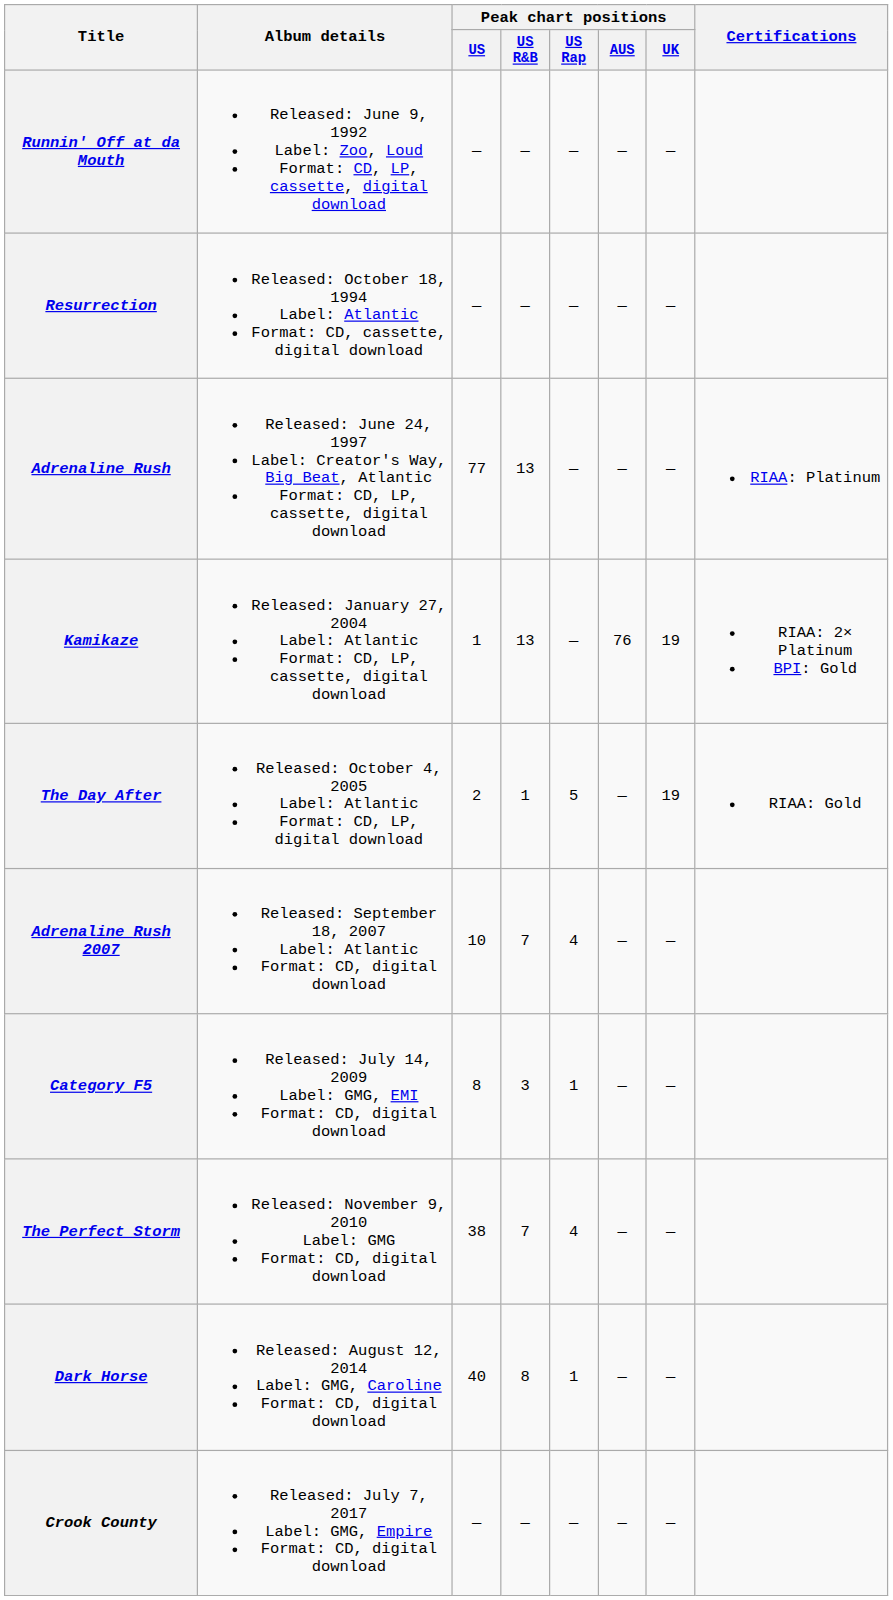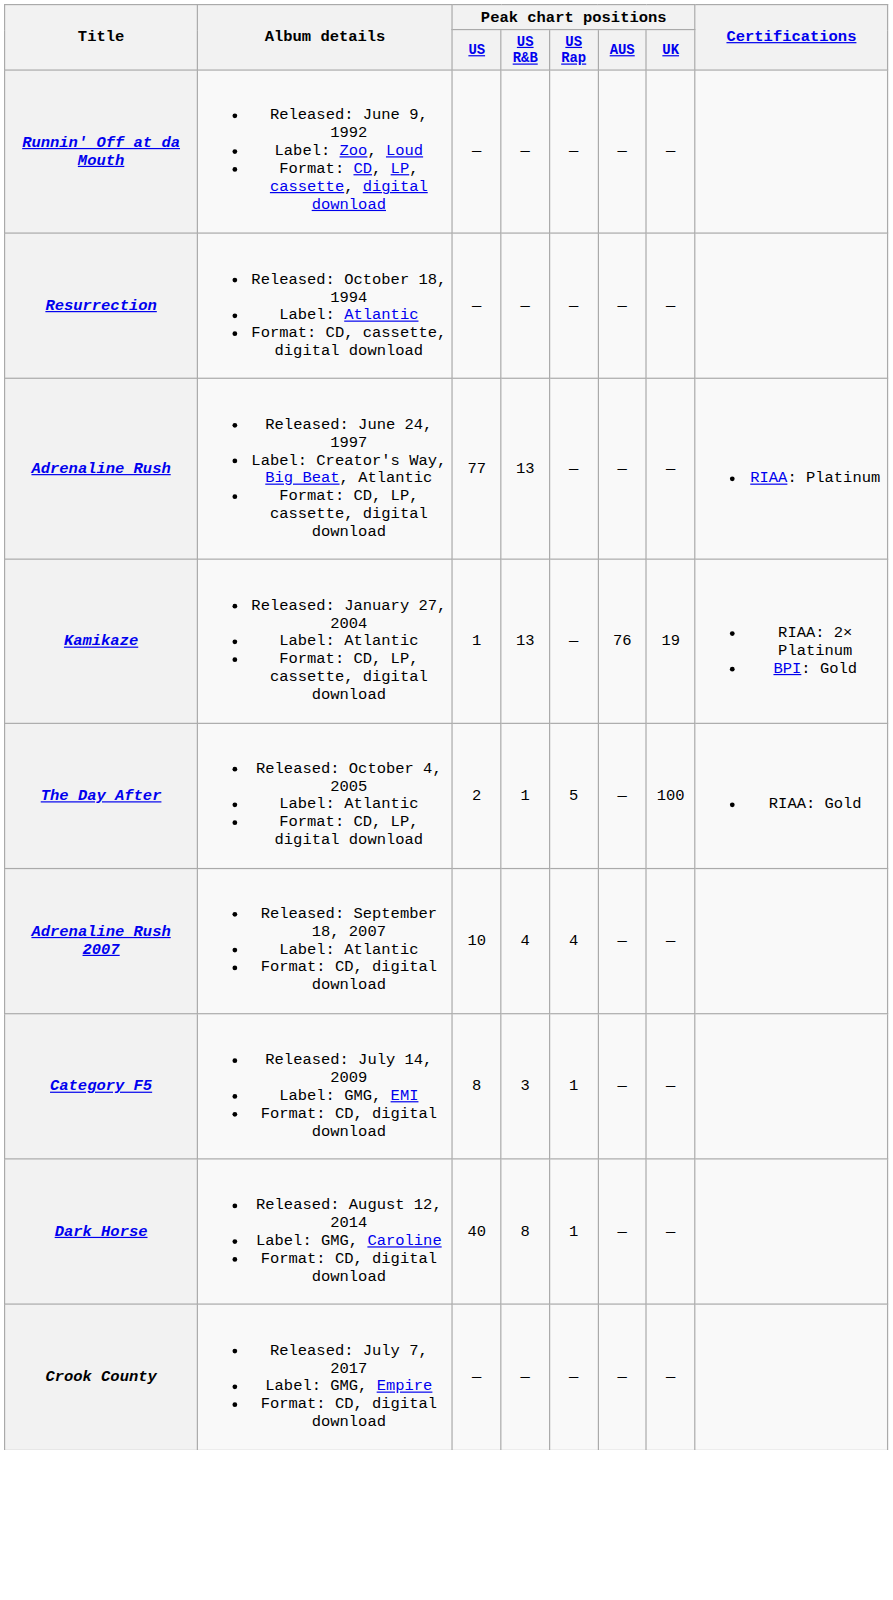 <table class="wikitable plainrowheaders" style="text-align:center;" border="1">
 <tr>
 <th scope="col" rowspan="2" style="width:12em;">Title</th>
 <th scope="col" rowspan="2" style="width:16em;">Album details</th>
 <th scope="col" colspan="5">Peak chart positions</th>
 <th scope="col" rowspan="2" style="width:12em;"><a href='#'>Certifications</a></th>
 </tr>
 <tr>
 <th scope="col" style="width:3em;font-size:90%;"><a href='#'>US</a></th>
 <th scope="col" style="width:3em;font-size:90%;"><a href='#'>US R&B</a></th>
 <th scope="col" style="width:3em;font-size:90%;"><a href='#'>US Rap</a></th>
 <th scope="col" style="width:3em;font-size:90%;"><a href='#'>AUS</a></th>
 <th scope="col" style="width:3em;font-size:90%;"><a href='#'>UK</a></th>
 </tr>
 <tr>
 <th scope="row"><em><a href='#'>Runnin' Off at da Mouth</a></em></th>
 <td><br><ul><li>Released: June 9, 1992</li><li>Label: <a href='#'>Zoo</a>, <a href='#'>Loud</a></li><li>Format: <a href='#'>CD</a>, <a href='#'>LP</a>, <a href='#'>cassette</a>, <a href='#'>digital download</a></li></ul></td>
 <td>—</td>
 <td>—</td>
 <td>—</td>
 <td>—</td>
 <td>—</td>
 <td></td>
 </tr>
 <tr>
 <th scope="row"><em><a href='#'>Resurrection</a></em></th>
 <td><br><ul><li>Released: October 18, 1994</li><li>Label: <a href='#'>Atlantic</a></li><li>Format: CD, cassette, digital download</li></ul></td>
 <td>—</td>
 <td>—</td>
 <td>—</td>
 <td>—</td>
 <td>—</td>
 <td></td>
 </tr>
 <tr>
 <th scope="row"><em><a href='#'>Adrenaline Rush</a></em></th>
 <td><br><ul><li>Released: June 24, 1997</li><li>Label: Creator's Way, <a href='#'>Big Beat</a>, Atlantic</li><li>Format: CD, LP, cassette, digital download</li></ul></td>
 <td>77</td>
 <td>13</td>
 <td>—</td>
 <td>—</td>
 <td>—</td>
 <td><br><ul><li><a href='#'>RIAA</a>: Platinum</li></ul></td>
 </tr>
 <tr>
 <th scope="row"><em><a href='#'>Kamikaze</a></em></th>
 <td><br><ul><li>Released: January 27, 2004</li><li>Label: Atlantic</li><li>Format: CD, LP, cassette, digital download</li></ul></td>
 <td>1</td>
 <td>13</td>
 <td>—</td>
 <td>76</td>
 <td>19</td>
 <td><br><ul><li>RIAA: 2× Platinum</li><li><a href='#'>BPI</a>: Gold</li></ul></td>
 </tr>
 <tr>
 <th scope="row"><em><a href='#'>The Day After</a></em></th>
 <td><br><ul><li>Released: October 4, 2005</li><li>Label: Atlantic</li><li>Format: CD, LP, digital download</li></ul></td>
 <td>2</td>
 <td>1</td>
 <td>5</td>
 <td>—</td>
-<td>19</td>
+<td>100</td>
 <td><br><ul><li>RIAA: Gold</li></ul></td>
 </tr>
 <tr>
 <th scope="row"><em><a href='#'>Adrenaline Rush 2007</a></em></th>
 <td><br><ul><li>Released: September 18, 2007</li><li>Label: Atlantic</li><li>Format: CD, digital download</li></ul></td>
 <td>10</td>
-<td>7</td>
+<td>4</td>
 <td>4</td>
 <td>—</td>
 <td>—</td>
 <td></td>
 </tr>
 <tr>
 <th scope="row"><em><a href='#'>Category F5</a></em></th>
 <td><br><ul><li>Released: July 14, 2009</li><li>Label: GMG, <a href='#'>EMI</a></li><li>Format: CD, digital download</li></ul></td>
 <td>8</td>
 <td>3</td>
 <td>1</td>
-<td>—</td>
-<td>—</td>
-<td></td>
-</tr>
-<tr>
-<th scope="row"><em><a href='#'>The Perfect Storm</a></em></th>
-<td><br><ul><li>Released: November 9, 2010</li><li>Label: GMG</li><li>Format: CD, digital download</li></ul></td>
-<td>38</td>
-<td>7</td>
-<td>4</td>
 <td>—</td>
 <td>—</td>
 <td></td>
 </tr>
 <tr>
 <th scope="row"><em><a href='#'>Dark Horse</a></em></th>
 <td><br><ul><li>Released: August 12, 2014</li><li>Label: GMG, <a href='#'>Caroline</a></li><li>Format: CD, digital download</li></ul></td>
 <td>40</td>
 <td>8</td>
 <td>1</td>
 <td>—</td>
 <td>—</td>
 <td></td>
 </tr>
 <tr>
 <th scope="row"><em>Crook County</em></th>
 <td><br><ul><li>Released: July 7, 2017</li><li>Label: GMG, <a href='#'>Empire</a></li><li>Format: CD, digital download</li></ul></td>
 <td>—</td>
 <td>—</td>
 <td>—</td>
 <td>—</td>
 <td>—</td>
 <td></td>
 </tr>
 </table>
